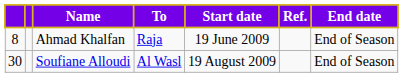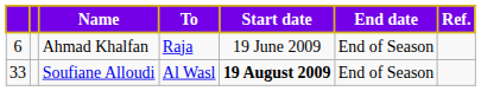 <table class="wikitable">
 <tr>
 <th style="color:#FFFFFF; background: #7300E6; border:2px solid #D8B31B;"></th>
 <th style="color:#FFFFFF; background: #7300E6; border:2px solid #D8B31B;"></th>
 <th style="color:#FFFFFF; background: #7300E6; border:2px solid #D8B31B;">Name</th>
 <th style="color:#FFFFFF; background: #7300E6; border:2px solid #D8B31B;">To</th>
 <th style="color:#FFFFFF; background: #7300E6; border:2px solid #D8B31B;">Start date</th>
+<th style="color:#FFFFFF; background: #7300E6; border:2px solid #D8B31B;">End date</th>
 <th style="color:#FFFFFF; background: #7300E6; border:2px solid #D8B31B;">Ref.</th>
-<th style="color:#FFFFFF; background: #7300E6; border:2px solid #D8B31B;">End date</th>
 </tr>
 <tr>
-<td align=center>8</td>
+<td align=center>6</td>
 <td align=center></td>
 <td> Ahmad Khalfan</td>
 <td> <a href='#'>Raja</a></td>
 <td align=center>19 June 2009</td>
+<td>End of Season</td>
 <td></td>
-<td>End of Season</td>
 </tr>
 <tr>
-<td align=center>30</td>
+<td align=center>33</td>
 <td align=center></td>
 <td> <a href='#'>Soufiane Alloudi</a></td>
 <td> <a href='#'>Al Wasl</a></td>
-<td align=center>19 August 2009</td>
+<td align=center><strong>19 August 2009</strong></td>
+<td>End of Season</td>
 <td></td>
-<td>End of Season</td>
 </tr>
 </table>
